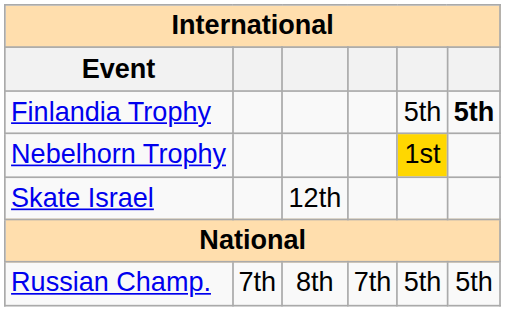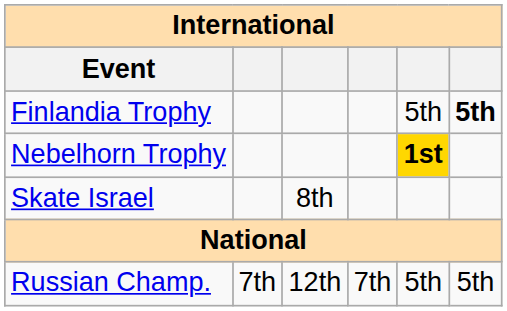 <table class="wikitable" style="text-align:center">
 <tr>
 <th style="background-color: #ffdead; " colspan=8 align=center>International</th>
 </tr>
 <tr>
 <th>Event</th>
 <th></th>
 <th></th>
 <th></th>
 <th></th>
 <th></th>
 </tr>
 <tr>
 <td align=left><a href='#'>Finlandia Trophy</a></td>
 <td></td>
 <td></td>
 <td></td>
 <td>5th</td>
 <td><strong>5th</strong></td>
 </tr>
 <tr>
 <td align=left><a href='#'>Nebelhorn Trophy</a></td>
 <td></td>
 <td></td>
 <td></td>
-<td bgcolor=gold>1st</td>
+<td bgcolor=gold><strong>1st</strong></td>
 <td></td>
 </tr>
 <tr>
 <td align=left><a href='#'>Skate Israel</a></td>
 <td></td>
-<td>12th</td>
+<td>8th</td>
 <td></td>
 <td></td>
 <td></td>
 </tr>
 <tr>
 <th style="background-color: #ffdead; " colspan=8 align=center>National</th>
 </tr>
 <tr>
 <td align=left><a href='#'>Russian Champ.</a></td>
 <td>7th</td>
-<td>8th</td>
+<td>12th</td>
 <td>7th</td>
 <td>5th</td>
 <td>5th</td>
 </tr>
 </table>
